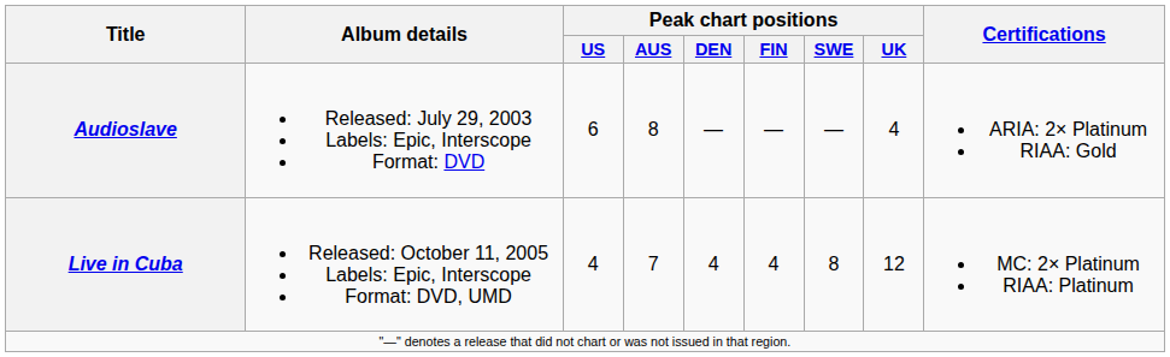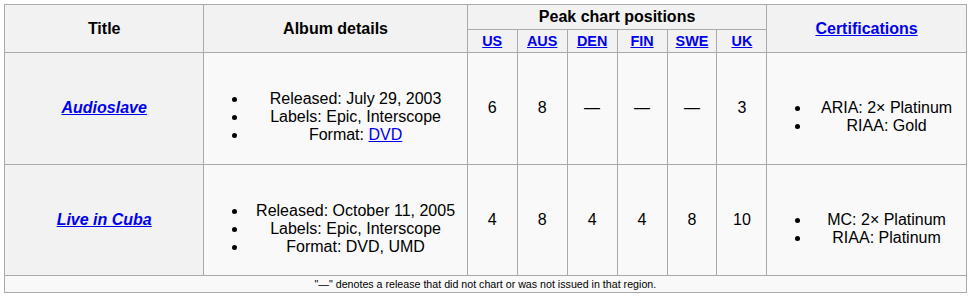 <table class="wikitable plainrowheaders" style="text-align:center;">
 <tr>
 <th scope="col" rowspan="2" style="width:12em;">Title</th>
 <th scope="col" rowspan="2" style="width:16em;">Album details</th>
 <th scope="col" colspan="6">Peak chart positions</th>
 <th scope="col" rowspan="2" style="width:12em;"><a href='#'>Certifications</a></th>
 </tr>
 <tr>
 <th scope="col" style="width:3em;font-size:90%;"><a href='#'>US</a><br></th>
 <th scope="col" style="width:3em;font-size:90%;"><a href='#'>AUS</a><br></th>
 <th scope="col" style="width:3em;font-size:90%;"><a href='#'>DEN</a><br></th>
 <th scope="col" style="width:3em;font-size:90%;"><a href='#'>FIN</a><br></th>
 <th scope="col" style="width:3em;font-size:90%;"><a href='#'>SWE</a><br></th>
 <th scope="col" style="width:3em;font-size:90%;"><a href='#'>UK</a><br></th>
 </tr>
 <tr>
 <th scope="row"><em><a href='#'>Audioslave</a></em></th>
 <td><br><ul><li>Released: July 29, 2003</li><li>Labels: Epic, Interscope</li><li>Format: <a href='#'>DVD</a></li></ul></td>
 <td>6</td>
 <td>8</td>
 <td>—</td>
 <td>—</td>
 <td>—</td>
-<td>4</td>
+<td>3</td>
 <td><br><ul><li>ARIA: 2× Platinum</li><li>RIAA: Gold</li></ul></td>
 </tr>
 <tr>
 <th scope="row"><em><a href='#'>Live in Cuba</a></em></th>
 <td><br><ul><li>Released: October 11, 2005</li><li>Labels: Epic, Interscope</li><li>Format: DVD, UMD</li></ul></td>
 <td>4</td>
-<td>7</td>
+<td>8</td>
 <td>4</td>
 <td>4</td>
 <td>8</td>
-<td>12</td>
+<td>10</td>
 <td><br><ul><li>MC: 2× Platinum</li><li>RIAA: Platinum</li></ul></td>
 </tr>
 <tr>
 <td align="center" colspan="9" style="font-size: 8pt">"—" denotes a release that did not chart or was not issued in that region.</td>
 </tr>
 </table>
